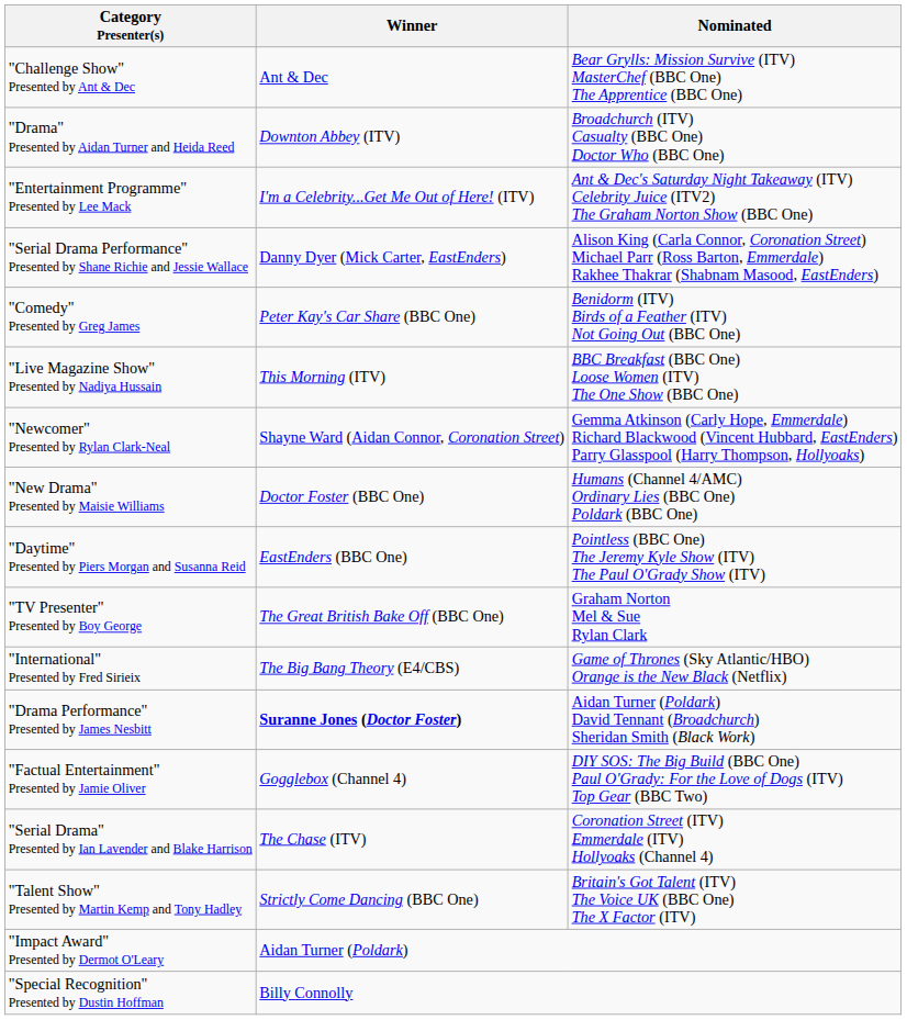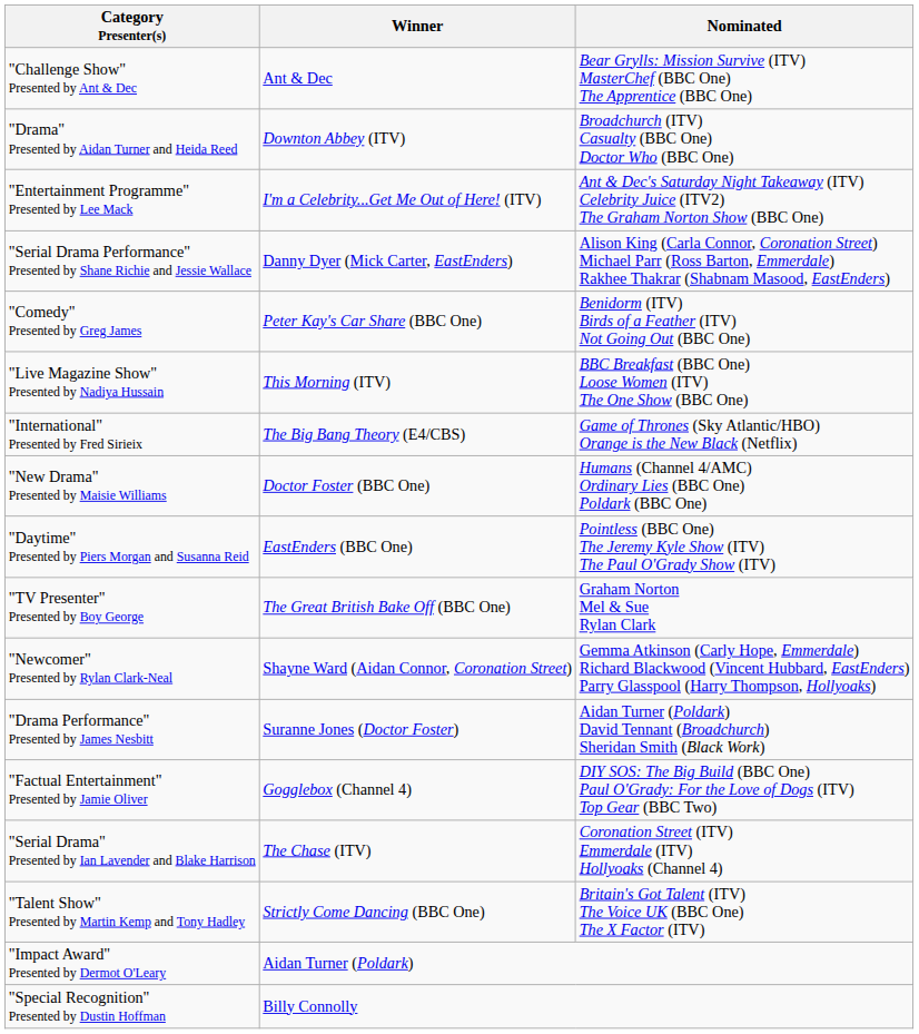 <table class="wikitable sortable">
 <tr>
 <th>Category<br><small>Presenter(s)</small></th>
 <th>Winner</th>
 <th>Nominated</th>
 </tr>
 <tr>
 <td>"Challenge Show"<br><small>Presented by <a href='#'>Ant & Dec</a></small></td>
 <td><a href='#'>Ant & Dec</a></td>
 <td><em><a href='#'>Bear Grylls: Mission Survive</a></em> (ITV)<br><em><a href='#'>MasterChef</a></em> (BBC One)<br><em><a href='#'>The Apprentice</a></em> (BBC One)</td>
 </tr>
 <tr>
 <td>"Drama"<br><small>Presented by <a href='#'>Aidan Turner</a> and <a href='#'>Heida Reed</a></small></td>
 <td><em><a href='#'>Downton Abbey</a></em> (ITV)</td>
 <td><em><a href='#'>Broadchurch</a></em> (ITV)<br><em><a href='#'>Casualty</a></em> (BBC One)<br><em><a href='#'>Doctor Who</a></em> (BBC One)</td>
 </tr>
 <tr>
 <td>"Entertainment Programme"<br><small>Presented by <a href='#'>Lee Mack</a></small></td>
 <td><em><a href='#'>I'm a Celebrity...Get Me Out of Here!</a></em> (ITV)</td>
 <td><em><a href='#'>Ant & Dec's Saturday Night Takeaway</a></em> (ITV)<br><em><a href='#'>Celebrity Juice</a></em> (ITV2)<br><em><a href='#'>The Graham Norton Show</a></em> (BBC One)</td>
 </tr>
 <tr>
 <td>"Serial Drama Performance"<br><small>Presented by <a href='#'>Shane Richie</a> and <a href='#'>Jessie Wallace</a></small></td>
 <td><a href='#'>Danny Dyer</a> (<a href='#'>Mick Carter</a>, <em><a href='#'>EastEnders</a></em>)</td>
 <td><a href='#'>Alison King</a> (<a href='#'>Carla Connor</a>, <em><a href='#'>Coronation Street</a></em>)<br><a href='#'>Michael Parr</a> (<a href='#'>Ross Barton</a>, <em><a href='#'>Emmerdale</a></em>)<br><a href='#'>Rakhee Thakrar</a> (<a href='#'>Shabnam Masood</a>, <em><a href='#'>EastEnders</a></em>)<br></td>
 </tr>
 <tr>
 <td>"Comedy"<br><small>Presented by <a href='#'>Greg James</a></small></td>
 <td><em><a href='#'>Peter Kay's Car Share</a></em> (BBC One)</td>
 <td><em><a href='#'>Benidorm</a></em> (ITV)<br><em><a href='#'>Birds of a Feather</a></em> (ITV)<br><em><a href='#'>Not Going Out</a></em> (BBC One)</td>
 </tr>
 <tr>
 <td>"Live Magazine Show"<br><small>Presented by <a href='#'>Nadiya Hussain</a></small></td>
 <td><em><a href='#'>This Morning</a></em> (ITV)</td>
 <td><em><a href='#'>BBC Breakfast</a></em> (BBC One)<br><em><a href='#'>Loose Women</a></em> (ITV)<br><em><a href='#'>The One Show</a></em> (BBC One)</td>
 </tr>
 <tr>
-<td>"Newcomer"<br><small>Presented by <a href='#'>Rylan Clark-Neal</a></small></td>
-<td><a href='#'>Shayne Ward</a> (<a href='#'>Aidan Connor</a>, <em><a href='#'>Coronation Street</a></em>)</td>
-<td><a href='#'>Gemma Atkinson</a> (<a href='#'>Carly Hope</a>, <em><a href='#'>Emmerdale</a></em>)<br><a href='#'>Richard Blackwood</a> (<a href='#'>Vincent Hubbard</a>, <em><a href='#'>EastEnders</a></em>) <br><a href='#'>Parry Glasspool</a> (<a href='#'>Harry Thompson</a>, <em><a href='#'>Hollyoaks</a></em>)</td>
+<td>"International"<br><small>Presented by Fred Sirieix</small></td>
+<td><em><a href='#'>The Big Bang Theory</a></em> (E4/CBS)</td>
+<td><em><a href='#'>Game of Thrones</a></em> (Sky Atlantic/HBO)<br><em><a href='#'>Orange is the New Black</a></em> (Netflix)</td>
 </tr>
 <tr>
 <td>"New Drama"<br><small>Presented by <a href='#'>Maisie Williams</a></small></td>
 <td><em><a href='#'>Doctor Foster</a></em> (BBC One)</td>
 <td><em><a href='#'>Humans</a></em> (Channel 4/AMC)<br><em><a href='#'>Ordinary Lies</a></em> (BBC One)<br><em><a href='#'>Poldark</a></em> (BBC One)</td>
 </tr>
 <tr>
 <td>"Daytime"<br><small>Presented by <a href='#'>Piers Morgan</a> and <a href='#'>Susanna Reid</a></small></td>
 <td><em><a href='#'>EastEnders</a></em> (BBC One)</td>
 <td><em><a href='#'>Pointless</a></em> (BBC One)<br><em><a href='#'>The Jeremy Kyle Show</a></em> (ITV)<br><em><a href='#'>The Paul O'Grady Show</a></em> (ITV)</td>
 </tr>
 <tr>
 <td>"TV Presenter"<br><small>Presented by <a href='#'>Boy George</a></small></td>
 <td><em><a href='#'>The Great British Bake Off</a></em> (BBC One)</td>
 <td><a href='#'>Graham Norton</a><br><a href='#'>Mel & Sue</a><br><a href='#'>Rylan Clark</a></td>
 </tr>
 <tr>
-<td>"International"<br><small>Presented by Fred Sirieix</small></td>
-<td><em><a href='#'>The Big Bang Theory</a></em> (E4/CBS)</td>
-<td><em><a href='#'>Game of Thrones</a></em> (Sky Atlantic/HBO)<br><em><a href='#'>Orange is the New Black</a></em> (Netflix)</td>
+<td>"Newcomer"<br><small>Presented by <a href='#'>Rylan Clark-Neal</a></small></td>
+<td><a href='#'>Shayne Ward</a> (<a href='#'>Aidan Connor</a>, <em><a href='#'>Coronation Street</a></em>)</td>
+<td><a href='#'>Gemma Atkinson</a> (<a href='#'>Carly Hope</a>, <em><a href='#'>Emmerdale</a></em>)<br><a href='#'>Richard Blackwood</a> (<a href='#'>Vincent Hubbard</a>, <em><a href='#'>EastEnders</a></em>) <br><a href='#'>Parry Glasspool</a> (<a href='#'>Harry Thompson</a>, <em><a href='#'>Hollyoaks</a></em>)</td>
 </tr>
 <tr>
 <td>"Drama Performance"<br><small>Presented by <a href='#'>James Nesbitt</a></small></td>
-<td><strong><a href='#'>Suranne Jones</a> (<em><a href='#'>Doctor Foster</a></em>)</strong></td>
+<td><a href='#'>Suranne Jones</a> (<em><a href='#'>Doctor Foster</a></em>)</td>
 <td><a href='#'>Aidan Turner</a> (<em><a href='#'>Poldark</a></em>)<br><a href='#'>David Tennant</a> (<em><a href='#'>Broadchurch</a></em>)<br><a href='#'>Sheridan Smith</a> (<em>Black Work</em>)</td>
 </tr>
 <tr>
 <td>"Factual Entertainment"<br><small>Presented by <a href='#'>Jamie Oliver</a></small></td>
 <td><em><a href='#'>Gogglebox</a></em> (Channel 4)</td>
 <td><em><a href='#'>DIY SOS: The Big Build</a></em> (BBC One)<br><em><a href='#'>Paul O'Grady: For the Love of Dogs</a></em> (ITV)<br><em><a href='#'>Top Gear</a></em> (BBC Two)</td>
 </tr>
 <tr>
 <td>"Serial Drama"<br><small>Presented by <a href='#'>Ian Lavender</a> and <a href='#'>Blake Harrison</a></small></td>
 <td><em><a href='#'>The Chase</a></em> (ITV)</td>
 <td><em><a href='#'>Coronation Street</a></em> (ITV)<br><em><a href='#'>Emmerdale</a></em> (ITV)<br><em><a href='#'>Hollyoaks</a></em> (Channel 4)</td>
 </tr>
 <tr>
 <td>"Talent Show"<br><small>Presented by <a href='#'>Martin Kemp</a> and <a href='#'>Tony Hadley</a></small></td>
 <td><em><a href='#'>Strictly Come Dancing</a></em> (BBC One)</td>
 <td><em><a href='#'>Britain's Got Talent</a></em> (ITV)<br><em><a href='#'>The Voice UK</a></em> (BBC One)<br><em><a href='#'>The X Factor</a></em> (ITV)</td>
 </tr>
 <tr>
 <td>"Impact Award"<br><small>Presented by <a href='#'>Dermot O'Leary</a></small></td>
 <td colspan=2><a href='#'>Aidan Turner</a> (<em><a href='#'>Poldark</a></em>)</td>
 </tr>
 <tr>
 <td>"Special Recognition"<br><small>Presented by <a href='#'>Dustin Hoffman</a></small></td>
 <td colspan=2><a href='#'>Billy Connolly</a></td>
 </tr>
 </table>
